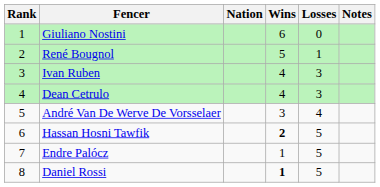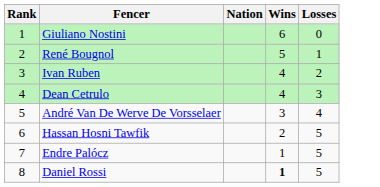 <table class="wikitable sortable" style="text-align: center;">
 <tr>
 <th>Rank</th>
 <th>Fencer</th>
 <th>Nation</th>
 <th>Wins</th>
 <th>Losses</th>
-<th>Notes</th>
 </tr>
 <tr style="background:#bbf3bb;">
 <td>1</td>
 <td align=left><a href='#'>Giuliano Nostini</a></td>
 <td align=left></td>
 <td>6</td>
 <td>0</td>
-<td></td>
 </tr>
 <tr style="background:#bbf3bb;">
 <td>2</td>
 <td align=left><a href='#'>René Bougnol</a></td>
 <td align=left></td>
 <td>5</td>
 <td>1</td>
-<td></td>
 </tr>
 <tr style="background:#bbf3bb;">
 <td>3</td>
 <td align=left><a href='#'>Ivan Ruben</a></td>
 <td align=left></td>
 <td>4</td>
-<td>3</td>
-<td></td>
+<td>2</td>
 </tr>
 <tr style="background:#bbf3bb;">
 <td>4</td>
 <td align=left><a href='#'>Dean Cetrulo</a></td>
 <td align=left></td>
 <td>4</td>
 <td>3</td>
-<td></td>
 </tr>
 <tr>
 <td>5</td>
 <td align=left><a href='#'>André Van De Werve De Vorsselaer</a></td>
 <td align=left></td>
 <td>3</td>
 <td>4</td>
-<td></td>
 </tr>
 <tr>
 <td>6</td>
 <td align=left><a href='#'>Hassan Hosni Tawfik</a></td>
 <td align=left></td>
-<td><strong>2</strong></td>
+<td>2</td>
 <td>5</td>
-<td></td>
 </tr>
 <tr>
 <td>7</td>
 <td align=left><a href='#'>Endre Palócz</a></td>
 <td align=left></td>
 <td>1</td>
 <td>5</td>
-<td></td>
 </tr>
 <tr>
 <td>8</td>
 <td align=left><a href='#'>Daniel Rossi</a></td>
 <td align=left></td>
 <td><strong>1</strong></td>
 <td>5</td>
-<td></td>
 </tr>
 </table>
